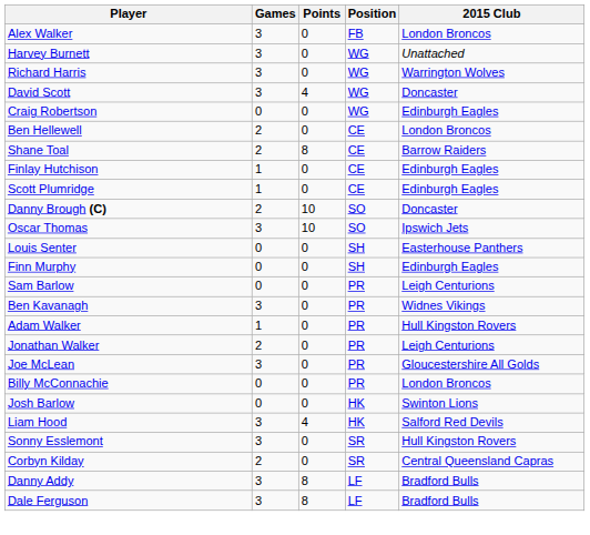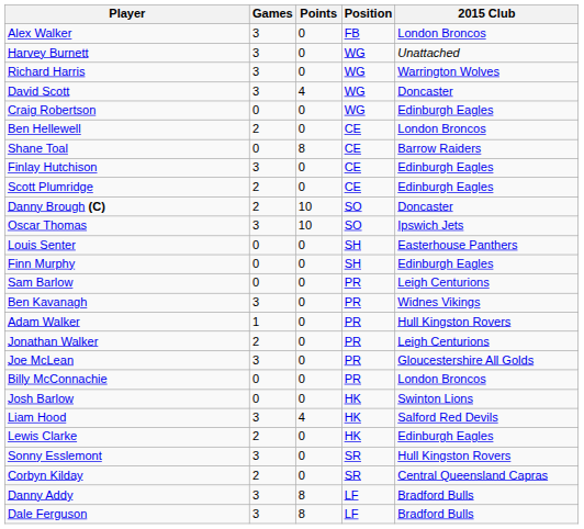 <table class="wikitable" style="width:60%;text-align:left">
 <tr bgcolor=#FFFFFF>
 <th !width=22%>Player</th>
 <th width=8%>Games</th>
 <th width=8%>Points</th>
 <th width=8%>Position</th>
 <th width=32%>2015 Club</th>
 </tr>
 <tr>
 <td><a href='#'>Alex Walker</a></td>
 <td>3</td>
 <td>0</td>
 <td><a href='#'>FB</a></td>
 <td> <a href='#'>London Broncos</a></td>
 </tr>
 <tr>
 <td><a href='#'>Harvey Burnett</a></td>
 <td>3</td>
 <td>0</td>
 <td><a href='#'>WG</a></td>
 <td><em>Unattached</em></td>
 </tr>
 <tr>
 <td><a href='#'>Richard Harris</a></td>
 <td>3</td>
 <td>0</td>
 <td><a href='#'>WG</a></td>
 <td> <a href='#'>Warrington Wolves</a></td>
 </tr>
 <tr>
 <td><a href='#'>David Scott</a></td>
 <td>3</td>
 <td>4</td>
 <td><a href='#'>WG</a></td>
 <td> <a href='#'>Doncaster</a></td>
 </tr>
 <tr>
 <td><a href='#'>Craig Robertson</a></td>
 <td>0</td>
 <td>0</td>
 <td><a href='#'>WG</a></td>
 <td> <a href='#'>Edinburgh Eagles</a></td>
 </tr>
 <tr>
 <td><a href='#'>Ben Hellewell</a></td>
 <td>2</td>
 <td>0</td>
 <td><a href='#'>CE</a></td>
 <td> <a href='#'>London Broncos</a></td>
 </tr>
 <tr>
 <td><a href='#'>Shane Toal</a></td>
-<td>2</td>
+<td>0</td>
 <td>8</td>
 <td><a href='#'>CE</a></td>
 <td> <a href='#'>Barrow Raiders</a></td>
 </tr>
 <tr>
 <td><a href='#'>Finlay Hutchison</a></td>
-<td>1</td>
+<td>3</td>
 <td>0</td>
 <td><a href='#'>CE</a></td>
 <td> <a href='#'>Edinburgh Eagles</a></td>
 </tr>
 <tr>
 <td><a href='#'>Scott Plumridge</a></td>
-<td>1</td>
+<td>2</td>
 <td>0</td>
 <td><a href='#'>CE</a></td>
 <td> <a href='#'>Edinburgh Eagles</a></td>
 </tr>
 <tr>
 <td><a href='#'>Danny Brough</a> <strong>(C)</strong></td>
 <td>2</td>
 <td>10</td>
 <td><a href='#'>SO</a></td>
 <td> <a href='#'>Doncaster</a></td>
 </tr>
 <tr>
 <td><a href='#'>Oscar Thomas</a></td>
 <td>3</td>
 <td>10</td>
 <td><a href='#'>SO</a></td>
 <td> <a href='#'>Ipswich Jets</a></td>
 </tr>
 <tr>
 <td><a href='#'>Louis Senter</a></td>
 <td>0</td>
 <td>0</td>
 <td><a href='#'>SH</a></td>
 <td> <a href='#'>Easterhouse Panthers</a></td>
 </tr>
 <tr>
 <td><a href='#'>Finn Murphy</a></td>
 <td>0</td>
 <td>0</td>
 <td><a href='#'>SH</a></td>
 <td> <a href='#'>Edinburgh Eagles</a></td>
 </tr>
 <tr>
 <td><a href='#'>Sam Barlow</a></td>
 <td>0</td>
 <td>0</td>
 <td><a href='#'>PR</a></td>
 <td> <a href='#'>Leigh Centurions</a></td>
 </tr>
 <tr>
 <td><a href='#'>Ben Kavanagh</a></td>
 <td>3</td>
 <td>0</td>
 <td><a href='#'>PR</a></td>
 <td> <a href='#'>Widnes Vikings</a></td>
 </tr>
 <tr>
 <td><a href='#'>Adam Walker</a></td>
 <td>1</td>
 <td>0</td>
 <td><a href='#'>PR</a></td>
 <td> <a href='#'>Hull Kingston Rovers</a></td>
 </tr>
 <tr>
 <td><a href='#'>Jonathan Walker</a></td>
 <td>2</td>
 <td>0</td>
 <td><a href='#'>PR</a></td>
 <td> <a href='#'>Leigh Centurions</a></td>
 </tr>
 <tr>
 <td><a href='#'>Joe McLean</a></td>
 <td>3</td>
 <td>0</td>
 <td><a href='#'>PR</a></td>
 <td> <a href='#'>Gloucestershire All Golds</a></td>
 </tr>
 <tr>
 <td><a href='#'>Billy McConnachie</a></td>
 <td>0</td>
 <td>0</td>
 <td><a href='#'>PR</a></td>
 <td> <a href='#'>London Broncos</a></td>
 </tr>
 <tr>
 <td><a href='#'>Josh Barlow</a></td>
 <td>0</td>
 <td>0</td>
 <td><a href='#'>HK</a></td>
 <td> <a href='#'>Swinton Lions</a></td>
 </tr>
 <tr>
 <td><a href='#'>Liam Hood</a></td>
 <td>3</td>
 <td>4</td>
 <td><a href='#'>HK</a></td>
 <td> <a href='#'>Salford Red Devils</a></td>
 </tr>
 <tr>
+<td><a href='#'>Lewis Clarke</a></td>
+<td>2</td>
+<td>0</td>
+<td><a href='#'>HK</a></td>
+<td> <a href='#'>Edinburgh Eagles</a></td>
+</tr>
+<tr>
 <td><a href='#'>Sonny Esslemont</a></td>
 <td>3</td>
 <td>0</td>
 <td><a href='#'>SR</a></td>
 <td> <a href='#'>Hull Kingston Rovers</a></td>
 </tr>
 <tr>
 <td><a href='#'>Corbyn Kilday</a></td>
 <td>2</td>
 <td>0</td>
 <td><a href='#'>SR</a></td>
 <td> <a href='#'>Central Queensland Capras</a></td>
 </tr>
 <tr>
 <td><a href='#'>Danny Addy</a></td>
 <td>3</td>
 <td>8</td>
 <td><a href='#'>LF</a></td>
 <td> <a href='#'>Bradford Bulls</a></td>
 </tr>
 <tr>
 <td><a href='#'>Dale Ferguson</a></td>
 <td>3</td>
 <td>8</td>
 <td><a href='#'>LF</a></td>
 <td> <a href='#'>Bradford Bulls</a></td>
 </tr>
 </table>
